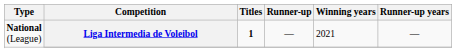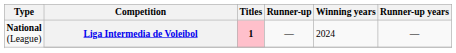 <table class="wikitable plainrowheaders" style="font-size:95%; text-align:center;">
 <tr>
 <th>Type</th>
 <th width="300px">Competition</th>
 <th>Titles</th>
 <th>Runner-up</th>
 <th>Winning years</th>
 <th>Runner-up years</th>
 </tr>
 <tr>
 <td rowspan="2"><strong>National</strong><br>(League)</td>
 <th scope="col"><a href='#'>Liga Intermedia de Voleibol</a></th>
-<td><strong>1</strong></td>
+<td style="background: pink;"><strong>1</strong></td>
 <td style="text-align:center;">—</td>
-<td align="left">2021</td>
+<td align="left">2024</td>
 <td style="text-align:center;">—</td>
 </tr>
 <tr>
 </tr>
 </table>
